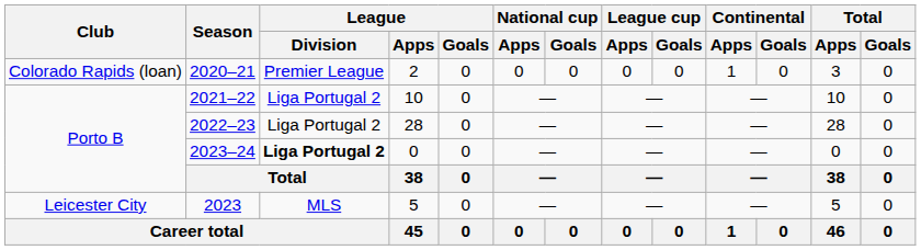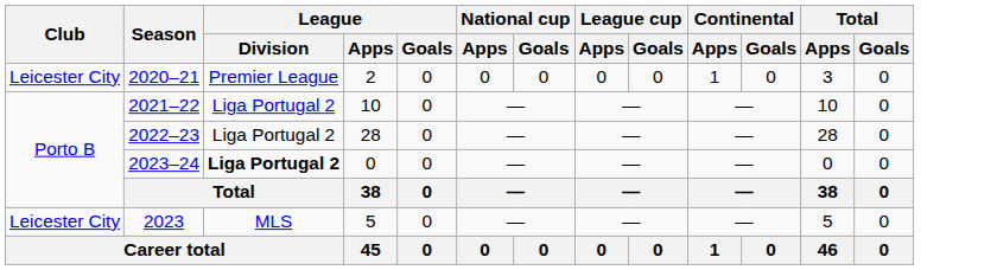 <table class="wikitable" style="text-align:center">
 <tr>
 <th rowspan="2">Club</th>
 <th rowspan="2">Season</th>
 <th colspan="3">League</th>
 <th colspan="2">National cup</th>
 <th colspan="2">League cup</th>
 <th colspan="2">Continental</th>
 <th colspan="2">Total</th>
 </tr>
 <tr>
 <th>Division</th>
 <th>Apps</th>
 <th>Goals</th>
 <th>Apps</th>
 <th>Goals</th>
 <th>Apps</th>
 <th>Goals</th>
 <th>Apps</th>
 <th>Goals</th>
 <th>Apps</th>
 <th>Goals</th>
 </tr>
 <tr>
-<td><a href='#'>Colorado Rapids</a> (loan)</td>
+<td><a href='#'>Leicester City</a></td>
 <td><a href='#'>2020–21</a></td>
 <td><a href='#'>Premier League</a></td>
 <td>2</td>
 <td>0</td>
 <td>0</td>
 <td>0</td>
 <td>0</td>
 <td>0</td>
 <td>1</td>
 <td>0</td>
 <td>3</td>
 <td>0</td>
 </tr>
 <tr>
 <td rowspan="4"><a href='#'>Porto B</a></td>
 <td><a href='#'>2021–22</a></td>
 <td><a href='#'>Liga Portugal 2</a></td>
 <td>10</td>
 <td>0</td>
 <td colspan="2">—</td>
 <td colspan="2">—</td>
 <td colspan="2">—</td>
 <td>10</td>
 <td>0</td>
 </tr>
 <tr>
 <td><a href='#'>2022–23</a></td>
 <td>Liga Portugal 2</td>
 <td>28</td>
 <td>0</td>
 <td colspan="2">—</td>
 <td colspan="2">—</td>
 <td colspan="2">—</td>
 <td>28</td>
 <td>0</td>
 </tr>
 <tr>
 <td><a href='#'>2023–24</a></td>
 <td><strong>Liga Portugal 2</strong></td>
 <td>0</td>
 <td>0</td>
 <td colspan="2">—</td>
 <td colspan="2">—</td>
 <td colspan="2">—</td>
 <td>0</td>
 <td>0</td>
 </tr>
 <tr>
 <th colspan="2">Total</th>
 <th>38</th>
 <th>0</th>
 <th colspan="2">—</th>
 <th colspan="2">—</th>
 <th colspan="2">—</th>
 <th>38</th>
 <th>0</th>
 </tr>
 <tr>
 <td><a href='#'>Leicester City</a></td>
 <td><a href='#'>2023</a></td>
 <td><a href='#'>MLS</a></td>
 <td>5</td>
 <td>0</td>
 <td colspan="2">—</td>
 <td colspan="2">—</td>
 <td colspan="2">—</td>
 <td>5</td>
 <td>0</td>
 </tr>
 <tr>
 <th colspan="3">Career total</th>
 <th>45</th>
 <th>0</th>
 <th>0</th>
 <th>0</th>
 <th>0</th>
 <th>0</th>
 <th>1</th>
 <th>0</th>
 <th>46</th>
 <th>0</th>
 </tr>
 </table>
